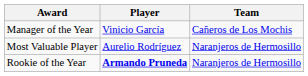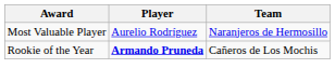 <table class="wikitable">
 <tr>
 <th>Award</th>
 <th>Player</th>
 <th>Team</th>
-</tr>
-<tr>
-<td scope="row">Manager of the Year</td>
-<td> <a href='#'>Vinicio García</a></td>
-<td><a href='#'>Cañeros de Los Mochis</a></td>
 </tr>
 <tr>
 <td scope="row">Most Valuable Player</td>
 <td> <a href='#'>Aurelio Rodríguez</a></td>
 <td><a href='#'>Naranjeros de Hermosillo</a></td>
 </tr>
 <tr>
 <td scope="row">Rookie of the Year</td>
 <td><strong> <a href='#'>Armando Pruneda</a></strong></td>
-<td><a href='#'>Naranjeros de Hermosillo</a></td>
+<td>Cañeros de Los Mochis</td>
 </tr>
 </table>
